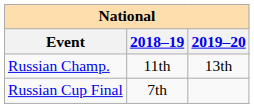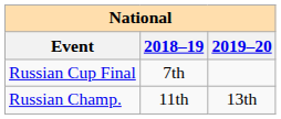 <table class="wikitable" style="text-align:center">
 <tr>
 <th colspan="3" style="background-color: #ffdead; " align="center">National</th>
 </tr>
 <tr>
 <th>Event</th>
 <th><a href='#'>2018–19</a></th>
 <th><a href='#'>2019–20</a></th>
 </tr>
 <tr>
+<td align=left><a href='#'>Russian Cup Final</a></td>
+<td>7th</td>
+<td></td>
+</tr>
+<tr>
 <td align=left><a href='#'>Russian Champ.</a></td>
 <td>11th</td>
 <td>13th</td>
 </tr>
-<tr>
-<td align=left><a href='#'>Russian Cup Final</a></td>
-<td>7th</td>
-<td></td>
-</tr>
 </table>
